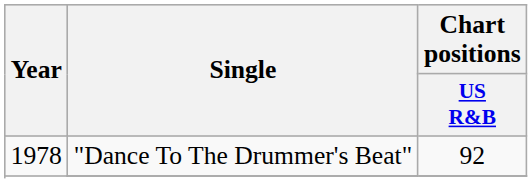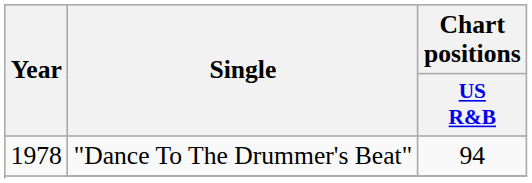 <table class="wikitable" style="text-align:center;">
 <tr>
 <th rowspan="2">Year</th>
 <th rowspan="2">Single</th>
 <th colspan="1">Chart positions</th>
 </tr>
 <tr style="font-size:smaller;">
 <th width="40"><a href='#'>US<br>R&B</a></th>
 </tr>
 <tr>
 <td rowspan="2">1978</td>
 <td align="left">"Dance To The Drummer's Beat"</td>
-<td>92</td>
+<td>94</td>
 </tr>
 <tr>
 </tr>
 </table>
